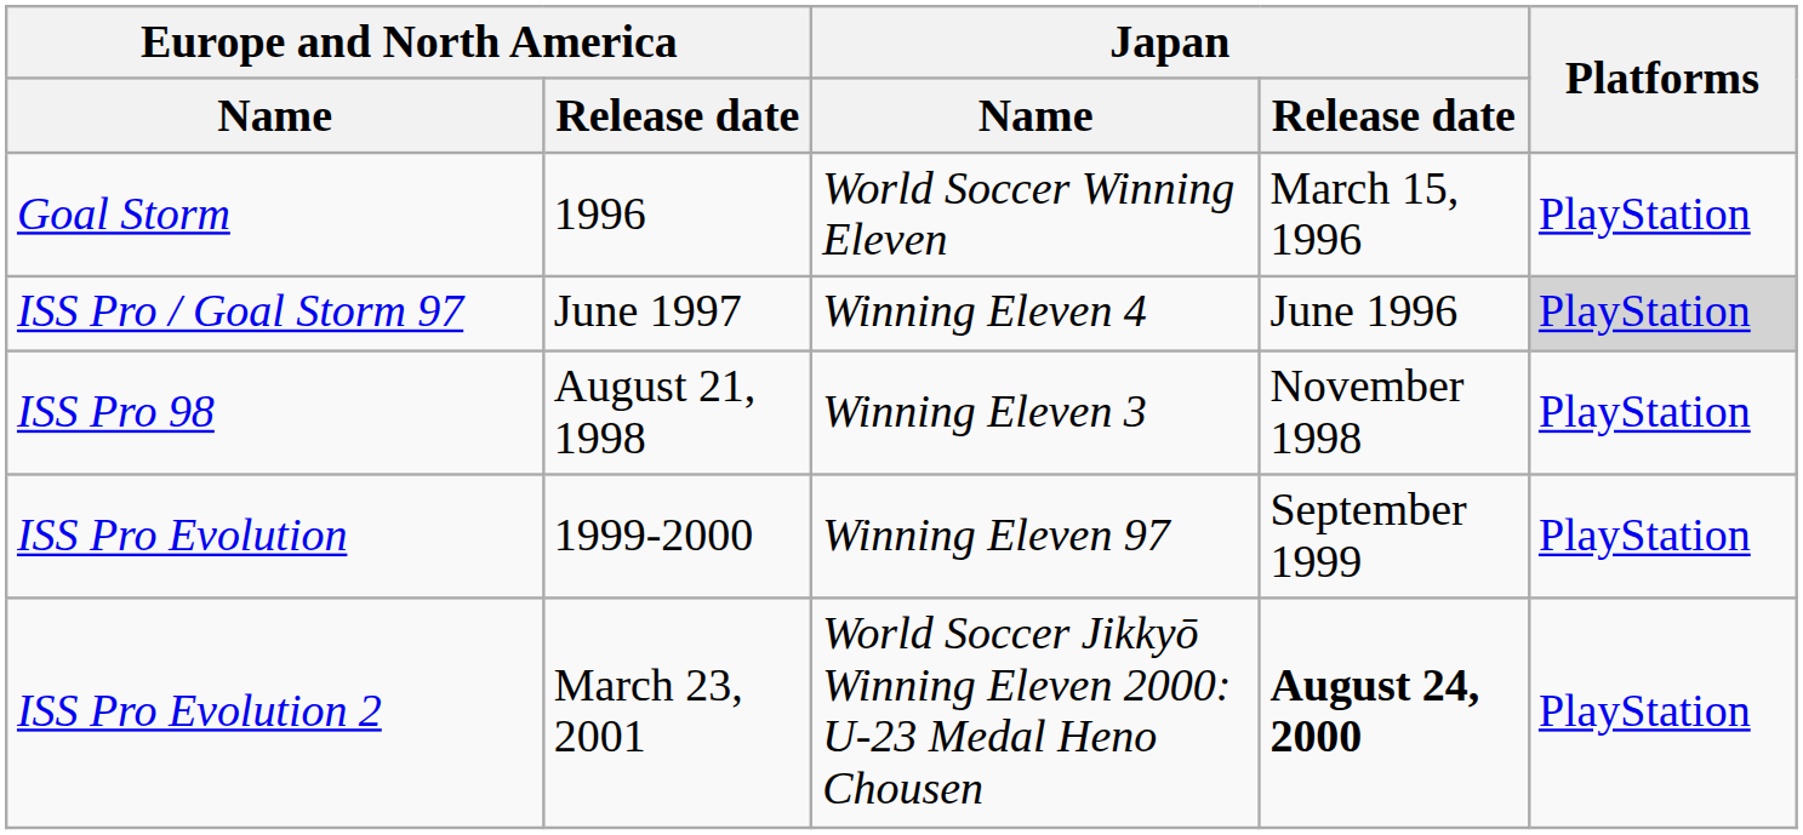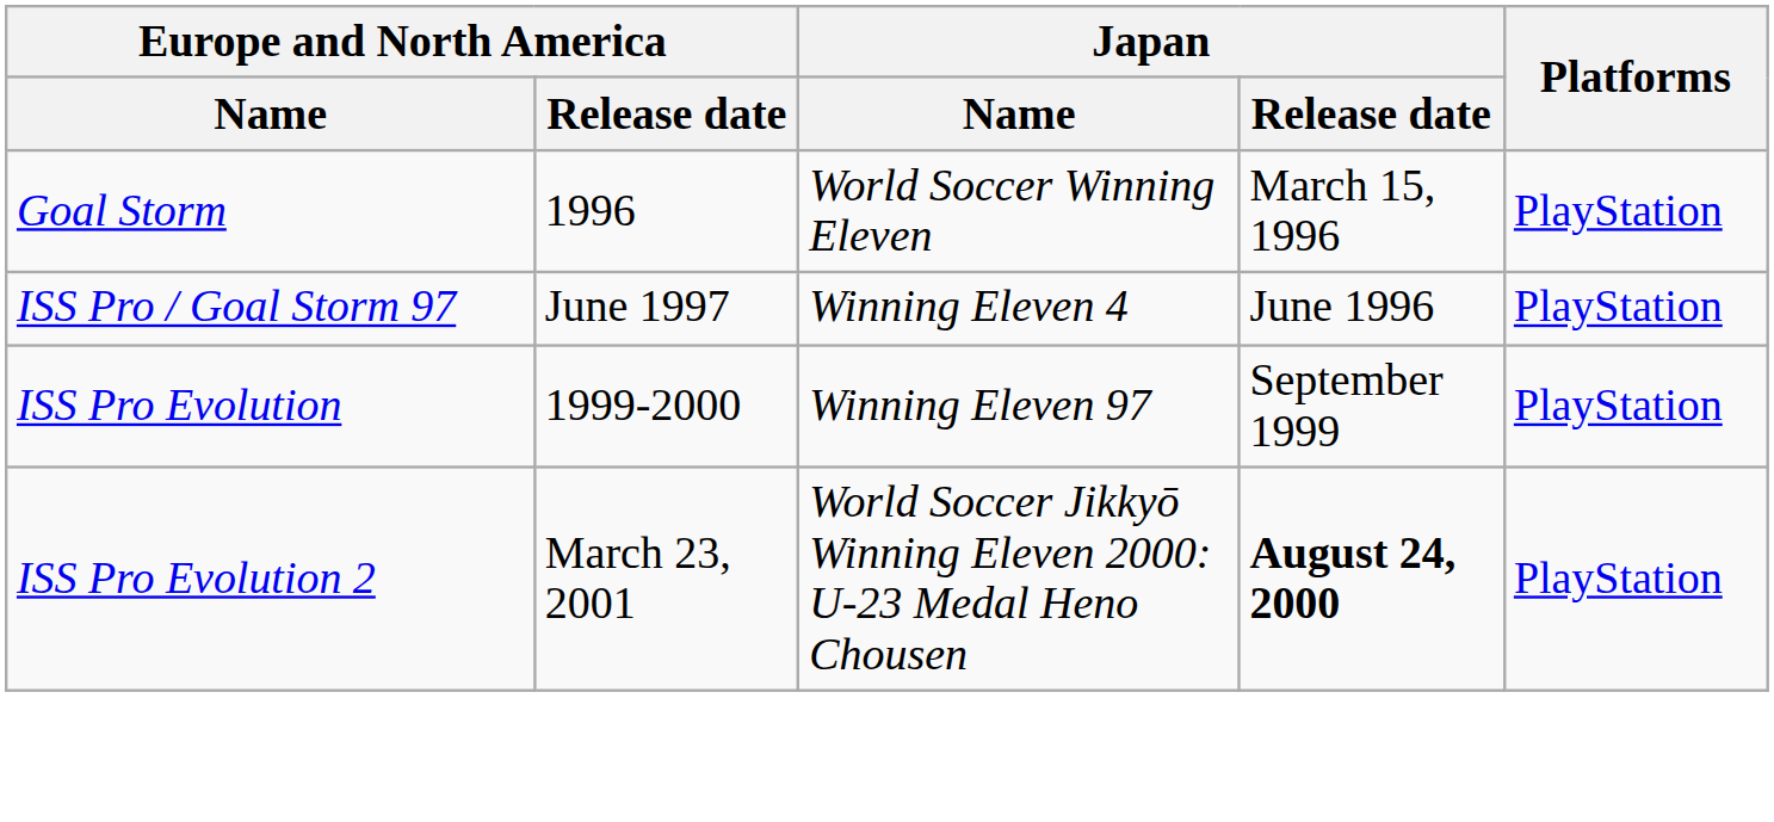 <table class="wikitable" width="100%">
 <tr>
 <th width="45%" colspan="2">Europe and North America</th>
 <th width="40%" colspan="2">Japan</th>
 <th width="15%" rowspan="2">Platforms</th>
 </tr>
 <tr>
 <th width="30%">Name</th>
 <th width="15%">Release date</th>
 <th width="25%">Name</th>
 <th width="15%">Release date</th>
 </tr>
 <tr>
 <td><em><a href='#'>Goal Storm</a></em></td>
 <td>1996</td>
 <td><em>World Soccer Winning Eleven</em></td>
 <td>March 15, 1996</td>
 <td><a href='#'>PlayStation</a></td>
 </tr>
 <tr>
 <td><em><a href='#'>ISS Pro / Goal Storm 97</a></em></td>
 <td>June 1997</td>
 <td><em>Winning Eleven 4</em></td>
 <td>June 1996</td>
-<td style="background: lightgrey;"><a href='#'>PlayStation</a></td>
-</tr>
-<tr>
-<td><em><a href='#'>ISS Pro 98</a></em></td>
-<td>August 21, 1998</td>
-<td><em>Winning Eleven 3</em></td>
-<td>November 1998</td>
 <td><a href='#'>PlayStation</a></td>
 </tr>
 <tr>
 <td><em><a href='#'>ISS Pro Evolution</a></em></td>
 <td>1999-2000</td>
 <td><em>Winning Eleven 97</em></td>
 <td>September 1999</td>
 <td><a href='#'>PlayStation</a></td>
 </tr>
 <tr>
 <td><em><a href='#'>ISS Pro Evolution 2</a></em></td>
 <td>March 23, 2001</td>
 <td><em>World Soccer Jikkyō Winning Eleven 2000: U-23 Medal Heno Chousen</em></td>
 <td><strong>August 24, 2000</strong></td>
 <td><a href='#'>PlayStation</a></td>
 </tr>
 </table>
